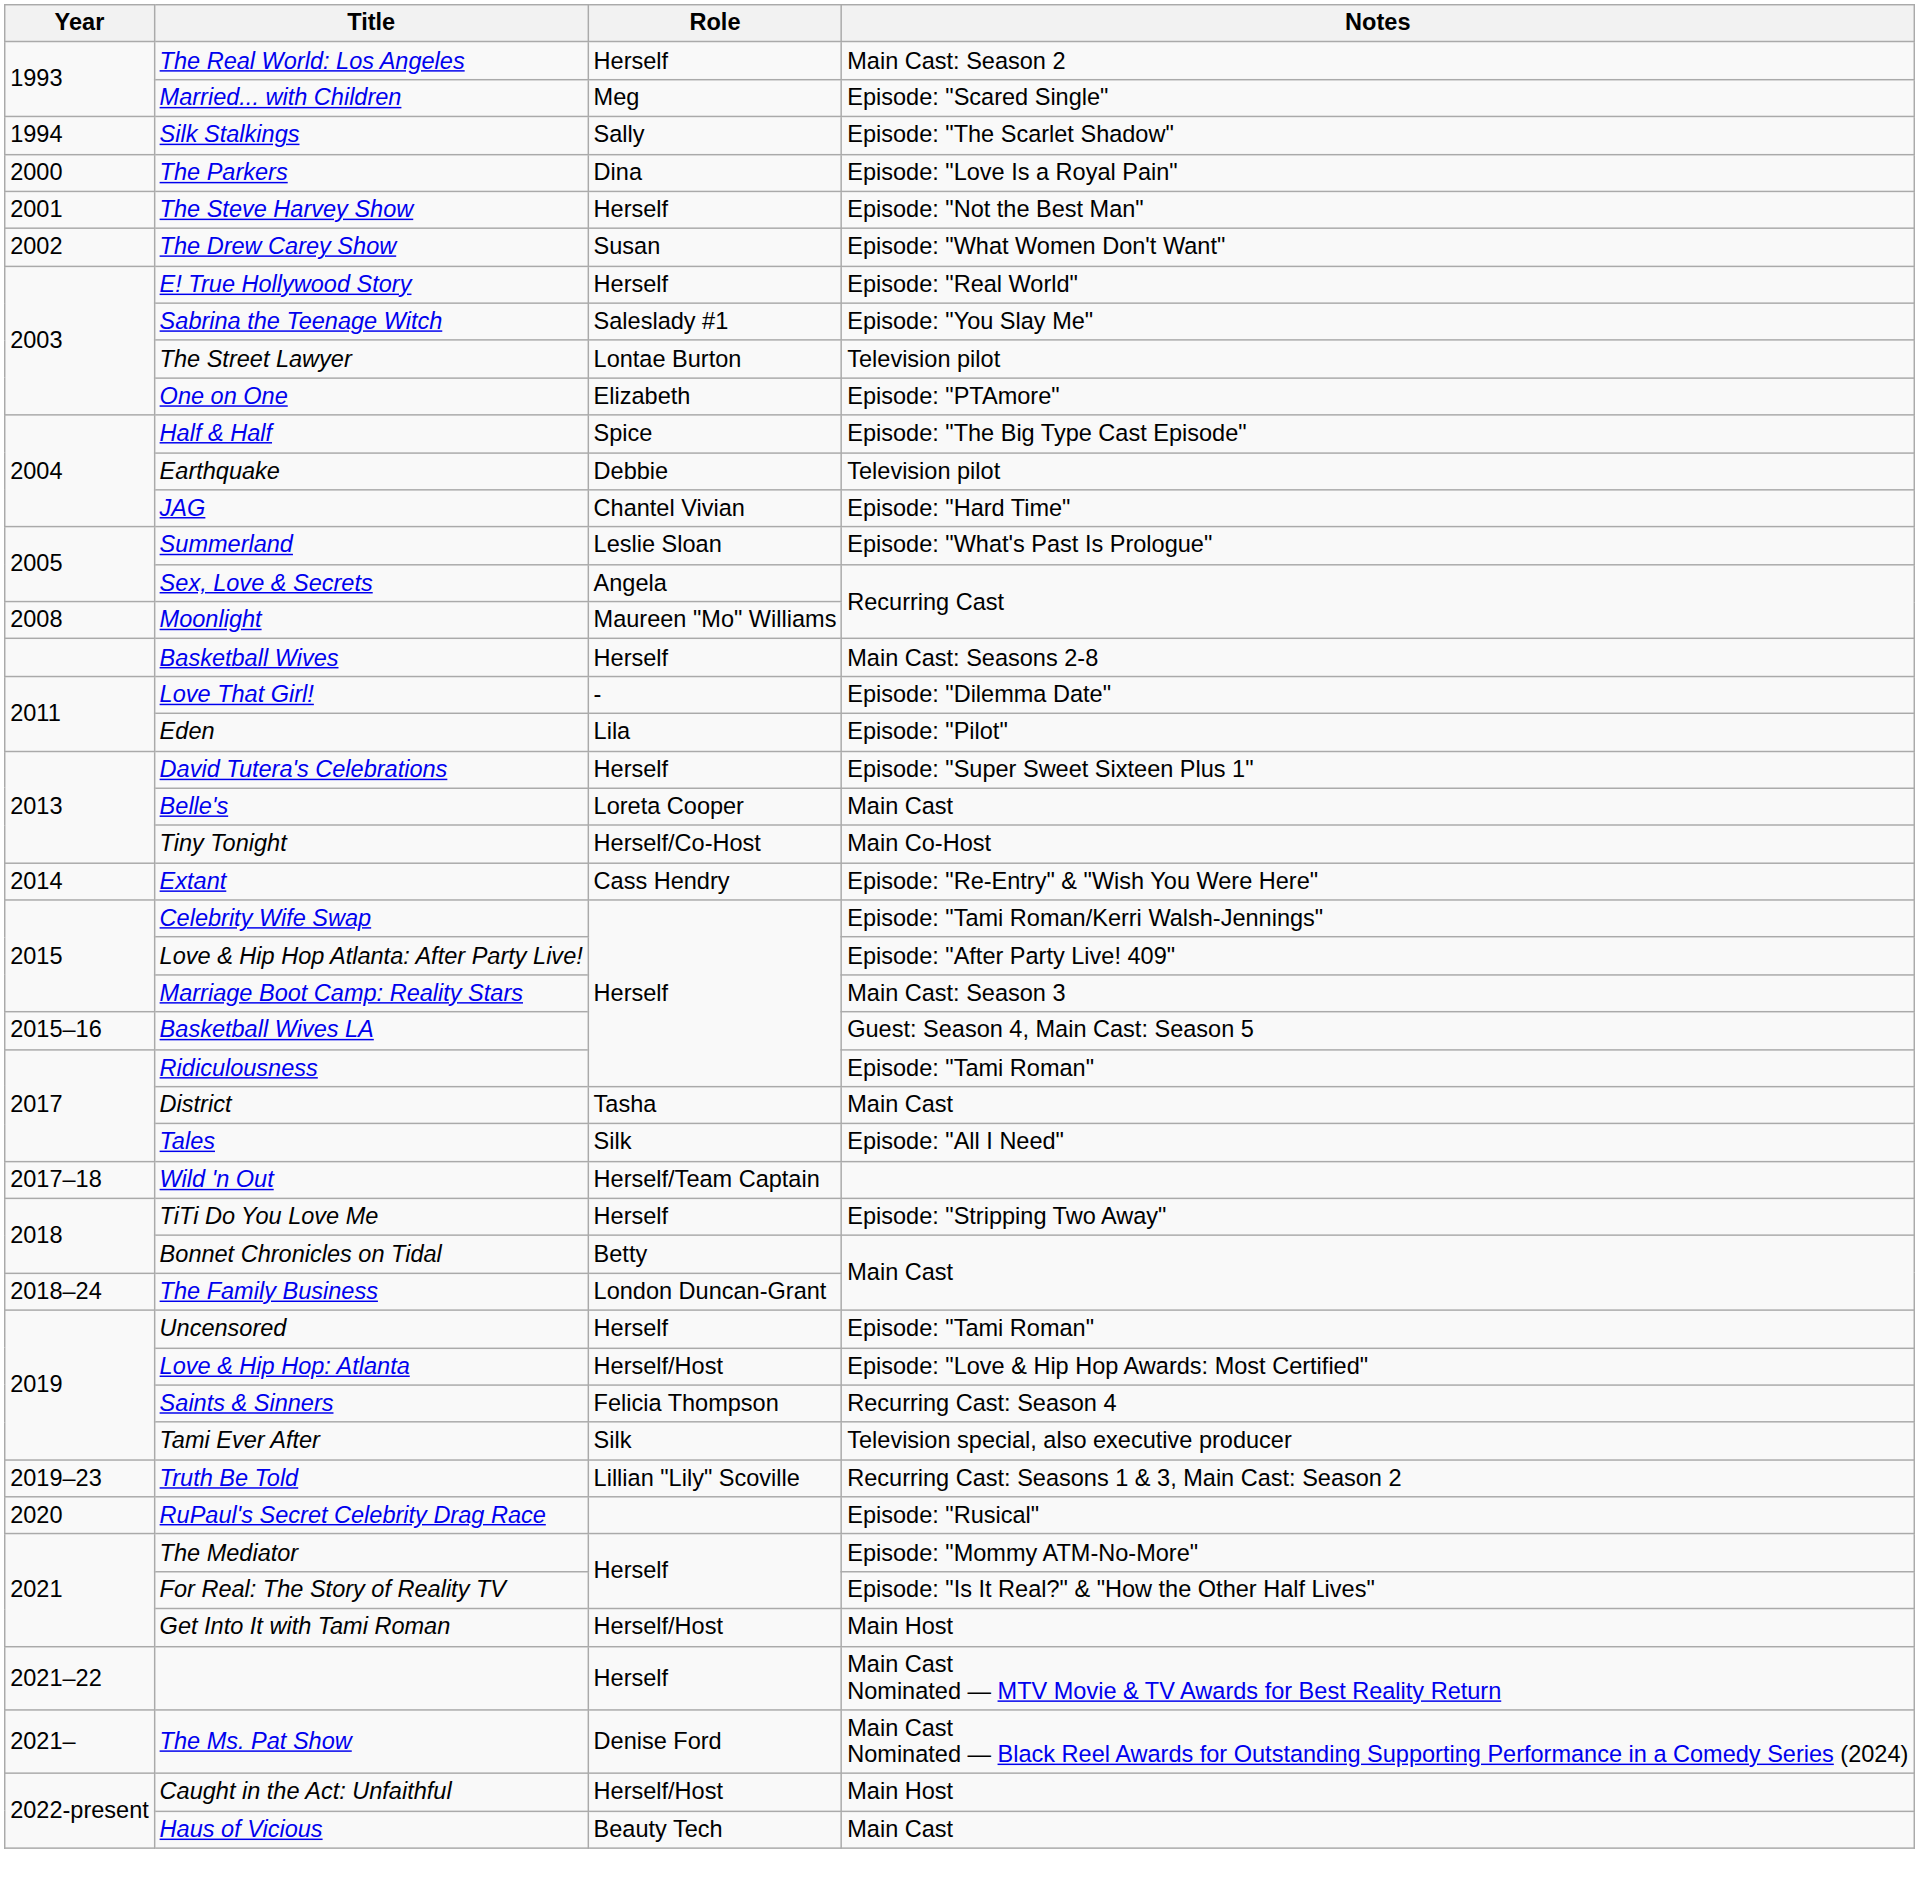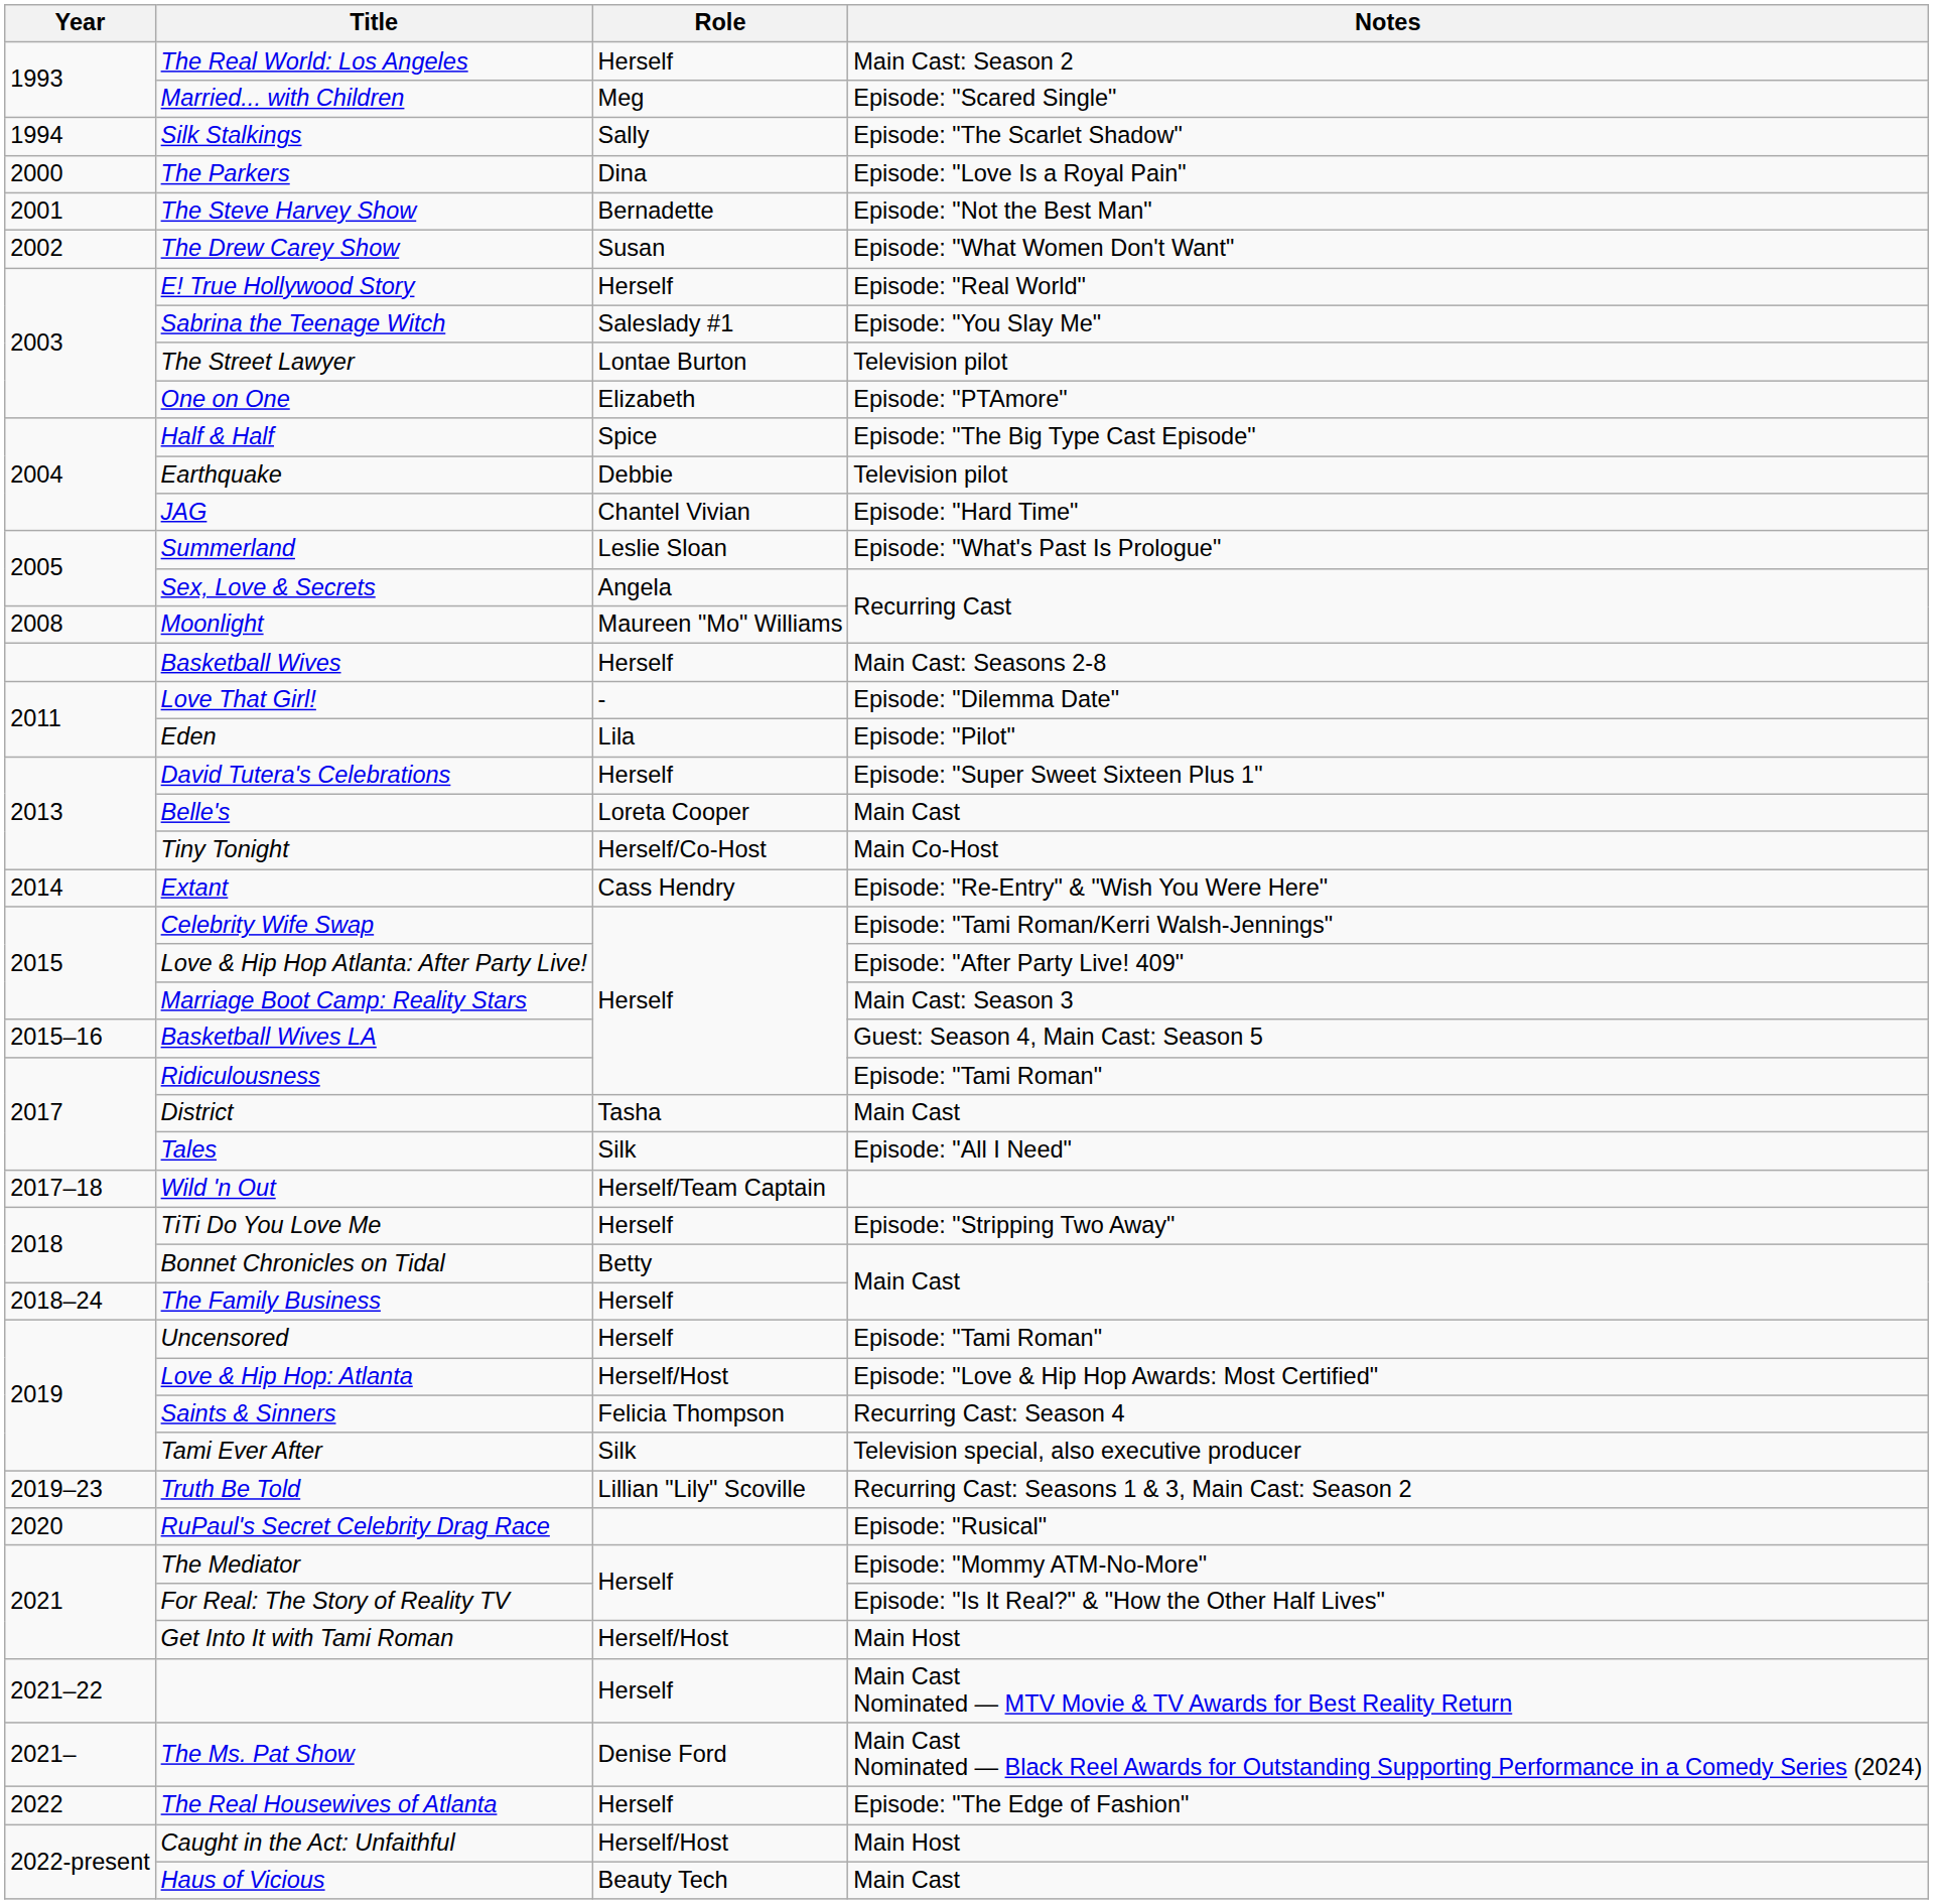 <table class="wikitable plainrowheaders sortable" style="margin-right: 0;">
 <tr>
 <th>Year</th>
 <th>Title</th>
 <th>Role</th>
 <th>Notes</th>
 </tr>
 <tr>
 <td rowspan="2">1993</td>
 <td><em><a href='#'>The Real World: Los Angeles</a></em></td>
 <td>Herself</td>
 <td>Main Cast: Season 2</td>
 </tr>
 <tr>
 <td><em><a href='#'>Married... with Children</a></em></td>
 <td>Meg</td>
 <td>Episode: "Scared Single"</td>
 </tr>
 <tr>
 <td>1994</td>
 <td><em><a href='#'>Silk Stalkings</a></em></td>
 <td>Sally</td>
 <td>Episode: "The Scarlet Shadow"</td>
 </tr>
 <tr>
 <td>2000</td>
 <td><em><a href='#'>The Parkers</a></em></td>
 <td>Dina</td>
 <td>Episode: "Love Is a Royal Pain"</td>
 </tr>
 <tr>
 <td>2001</td>
 <td><em><a href='#'>The Steve Harvey Show</a></em></td>
-<td>Herself</td>
+<td>Bernadette</td>
 <td>Episode: "Not the Best Man"</td>
 </tr>
 <tr>
 <td>2002</td>
 <td><em><a href='#'>The Drew Carey Show</a></em></td>
 <td>Susan</td>
 <td>Episode: "What Women Don't Want"</td>
 </tr>
 <tr>
 <td rowspan="4">2003</td>
 <td><em><a href='#'>E! True Hollywood Story</a></em></td>
 <td>Herself</td>
 <td>Episode: "Real World"</td>
 </tr>
 <tr>
 <td><em><a href='#'>Sabrina the Teenage Witch</a></em></td>
 <td>Saleslady #1</td>
 <td>Episode: "You Slay Me"</td>
 </tr>
 <tr>
 <td><em>The Street Lawyer</em></td>
 <td>Lontae Burton</td>
 <td>Television pilot</td>
 </tr>
 <tr>
 <td><em><a href='#'>One on One</a></em></td>
 <td>Elizabeth</td>
 <td>Episode: "PTAmore"</td>
 </tr>
 <tr>
 <td rowspan="3">2004</td>
 <td><em><a href='#'>Half & Half</a></em></td>
 <td>Spice</td>
 <td>Episode: "The Big Type Cast Episode"</td>
 </tr>
 <tr>
 <td><em>Earthquake</em></td>
 <td>Debbie</td>
 <td>Television pilot</td>
 </tr>
 <tr>
 <td><em><a href='#'>JAG</a></em></td>
 <td>Chantel Vivian</td>
 <td>Episode: "Hard Time"</td>
 </tr>
 <tr>
 <td rowspan="2">2005</td>
 <td><em><a href='#'>Summerland</a></em></td>
 <td>Leslie Sloan</td>
 <td>Episode: "What's Past Is Prologue"</td>
 </tr>
 <tr>
 <td><em><a href='#'>Sex, Love & Secrets</a></em></td>
 <td>Angela</td>
 <td rowspan="2">Recurring Cast</td>
 </tr>
 <tr>
 <td>2008</td>
 <td><em><a href='#'>Moonlight</a></em></td>
 <td>Maureen "Mo" Williams</td>
 </tr>
 <tr>
 <td></td>
 <td><em><a href='#'>Basketball Wives</a></em></td>
 <td>Herself</td>
 <td>Main Cast: Seasons 2-8</td>
 </tr>
 <tr>
 <td rowspan="2">2011</td>
 <td><em><a href='#'>Love That Girl!</a></em></td>
 <td>-</td>
 <td>Episode: "Dilemma Date"</td>
 </tr>
 <tr>
 <td><em>Eden</em></td>
 <td>Lila</td>
 <td>Episode: "Pilot"</td>
 </tr>
 <tr>
 <td rowspan="3">2013</td>
 <td><em><a href='#'>David Tutera's Celebrations</a></em></td>
 <td>Herself</td>
 <td>Episode: "Super Sweet Sixteen Plus 1"</td>
 </tr>
 <tr>
 <td><em><a href='#'>Belle's</a></em></td>
 <td>Loreta Cooper</td>
 <td>Main Cast</td>
 </tr>
 <tr>
 <td><em>Tiny Tonight</em></td>
 <td>Herself/Co-Host</td>
 <td>Main Co-Host</td>
 </tr>
 <tr>
 <td>2014</td>
 <td><em><a href='#'>Extant</a></em></td>
 <td>Cass Hendry</td>
 <td>Episode: "Re-Entry" & "Wish You Were Here"</td>
 </tr>
 <tr>
 <td rowspan="3">2015</td>
 <td><em><a href='#'>Celebrity Wife Swap</a></em></td>
 <td rowspan="5">Herself</td>
 <td>Episode: "Tami Roman/Kerri Walsh-Jennings"</td>
 </tr>
 <tr>
 <td><em>Love & Hip Hop Atlanta: After Party Live!</em></td>
 <td>Episode: "After Party Live! 409"</td>
 </tr>
 <tr>
 <td><em><a href='#'>Marriage Boot Camp: Reality Stars</a></em></td>
 <td>Main Cast: Season 3</td>
 </tr>
 <tr>
 <td>2015–16</td>
 <td><em><a href='#'>Basketball Wives LA</a></em></td>
 <td>Guest: Season 4, Main Cast: Season 5</td>
 </tr>
 <tr>
 <td rowspan="3">2017</td>
 <td><em><a href='#'>Ridiculousness</a></em></td>
 <td>Episode: "Tami Roman"</td>
 </tr>
 <tr>
 <td><em>District</em></td>
 <td>Tasha</td>
 <td>Main Cast</td>
 </tr>
 <tr>
 <td><em><a href='#'>Tales</a></em></td>
 <td>Silk</td>
 <td>Episode: "All I Need"</td>
 </tr>
 <tr>
 <td>2017–18</td>
 <td><em><a href='#'>Wild 'n Out</a></em></td>
 <td>Herself/Team Captain</td>
 <td></td>
 </tr>
 <tr>
 <td rowspan="2">2018</td>
 <td><em>TiTi Do You Love Me</em></td>
 <td>Herself</td>
 <td>Episode: "Stripping Two Away"</td>
 </tr>
 <tr>
 <td><em>Bonnet Chronicles on Tidal</em></td>
 <td>Betty</td>
 <td rowspan="2">Main Cast</td>
 </tr>
 <tr>
 <td>2018–24</td>
 <td><em><a href='#'>The Family Business</a></em></td>
-<td>London Duncan-Grant</td>
+<td>Herself</td>
 </tr>
 <tr>
 <td rowspan="4">2019</td>
 <td><em>Uncensored</em></td>
 <td>Herself</td>
 <td>Episode: "Tami Roman"</td>
 </tr>
 <tr>
 <td><em><a href='#'>Love & Hip Hop: Atlanta</a></em></td>
 <td>Herself/Host</td>
 <td>Episode: "Love & Hip Hop Awards: Most Certified"</td>
 </tr>
 <tr>
 <td><em><a href='#'>Saints & Sinners</a></em></td>
 <td>Felicia Thompson</td>
 <td>Recurring Cast: Season 4</td>
 </tr>
 <tr>
 <td><em>Tami Ever After</em></td>
 <td>Silk</td>
 <td>Television special, also executive producer</td>
 </tr>
 <tr>
 <td>2019–23</td>
 <td><em><a href='#'>Truth Be Told</a></em></td>
 <td>Lillian "Lily" Scoville</td>
 <td>Recurring Cast: Seasons 1 & 3, Main Cast: Season 2</td>
 </tr>
 <tr>
 <td>2020</td>
 <td><em><a href='#'>RuPaul's Secret Celebrity Drag Race</a></em></td>
 <td></td>
 <td>Episode: "Rusical"</td>
 </tr>
 <tr>
 <td rowspan="3">2021</td>
 <td><em>The Mediator</em></td>
 <td rowspan="2">Herself</td>
 <td>Episode: "Mommy ATM-No-More"</td>
 </tr>
 <tr>
 <td><em>For Real: The Story of Reality TV</em></td>
 <td>Episode: "Is It Real?" & "How the Other Half Lives"</td>
 </tr>
 <tr>
 <td><em>Get Into It with Tami Roman</em></td>
 <td>Herself/Host</td>
 <td>Main Host</td>
 </tr>
 <tr>
 <td>2021–22</td>
 <td></td>
 <td>Herself</td>
 <td>Main Cast<br>Nominated — <a href='#'>MTV Movie & TV Awards for Best Reality Return</a></td>
 </tr>
 <tr>
 <td>2021–</td>
 <td><em><a href='#'>The Ms. Pat Show</a></em></td>
 <td>Denise Ford</td>
 <td>Main Cast<br>Nominated — <a href='#'>Black Reel Awards for Outstanding Supporting Performance in a Comedy Series</a> (2024)</td>
 </tr>
 <tr>
+<td>2022</td>
+<td><em><a href='#'>The Real Housewives of Atlanta</a></em></td>
+<td>Herself</td>
+<td>Episode: "The Edge of Fashion"</td>
+</tr>
+<tr>
 <td rowspan="2">2022-present</td>
 <td><em>Caught in the Act: Unfaithful</em></td>
 <td>Herself/Host</td>
 <td>Main Host</td>
 </tr>
 <tr>
 <td><em><a href='#'>Haus of Vicious</a></em></td>
 <td>Beauty Tech</td>
 <td>Main Cast</td>
 </tr>
 </table>
